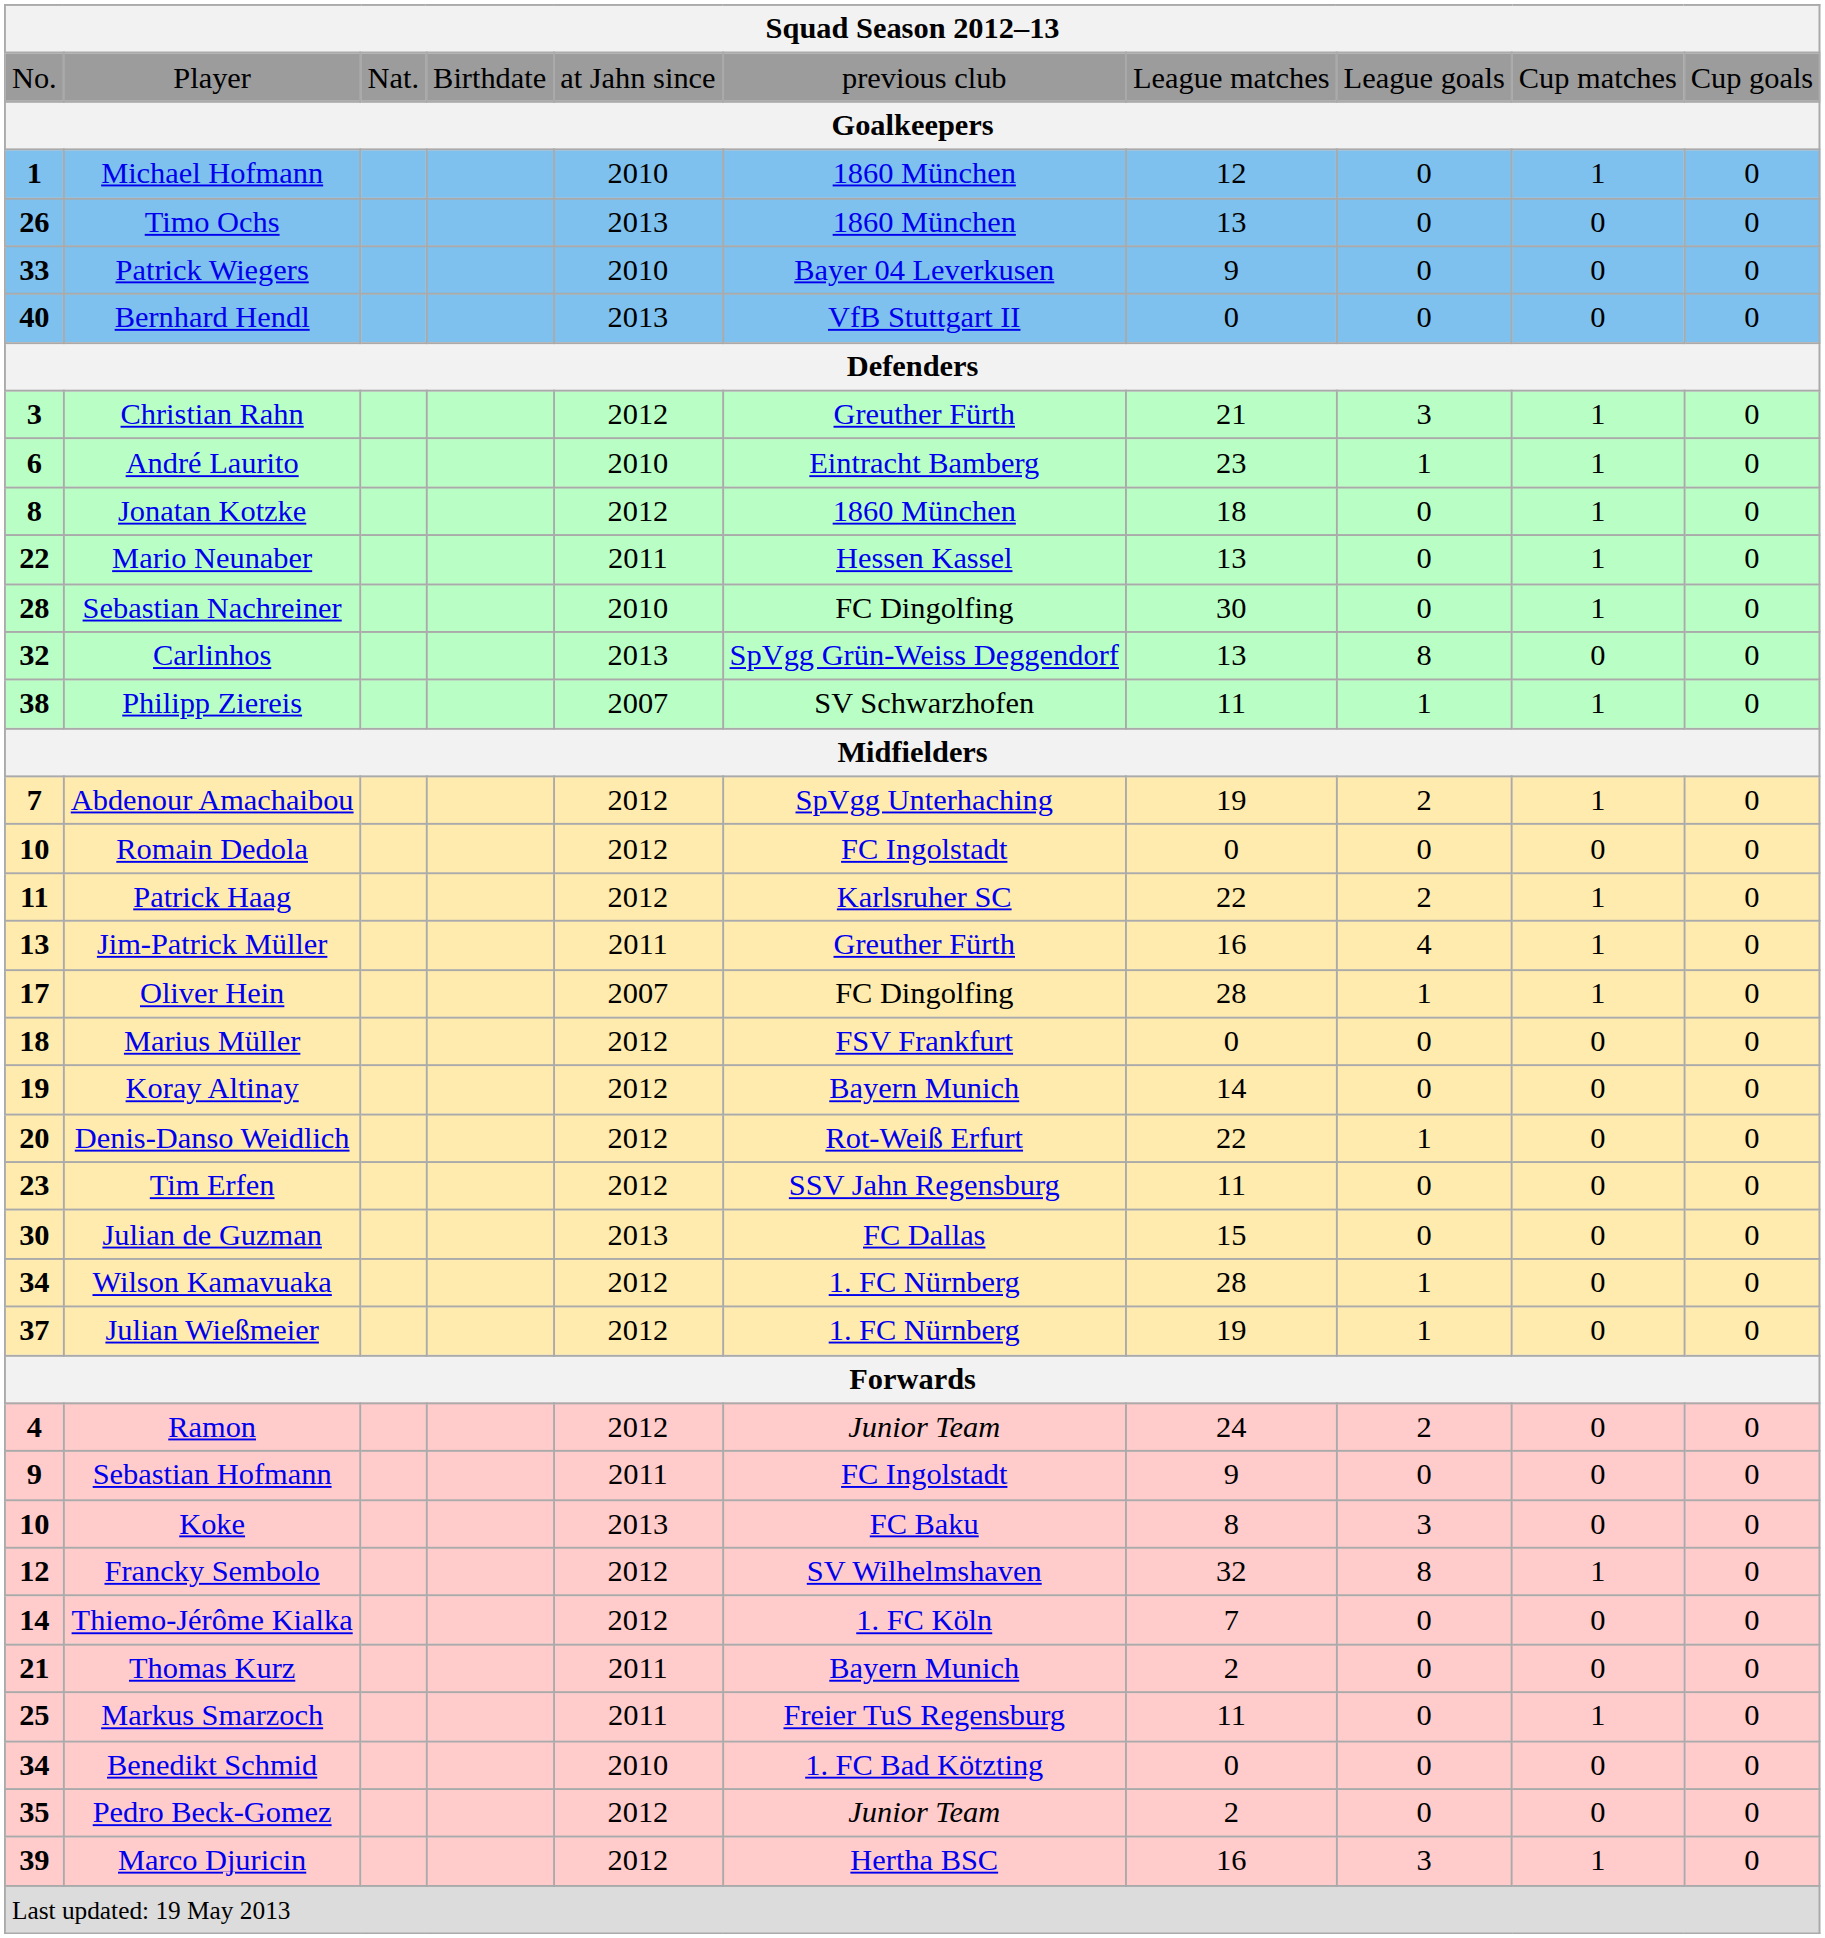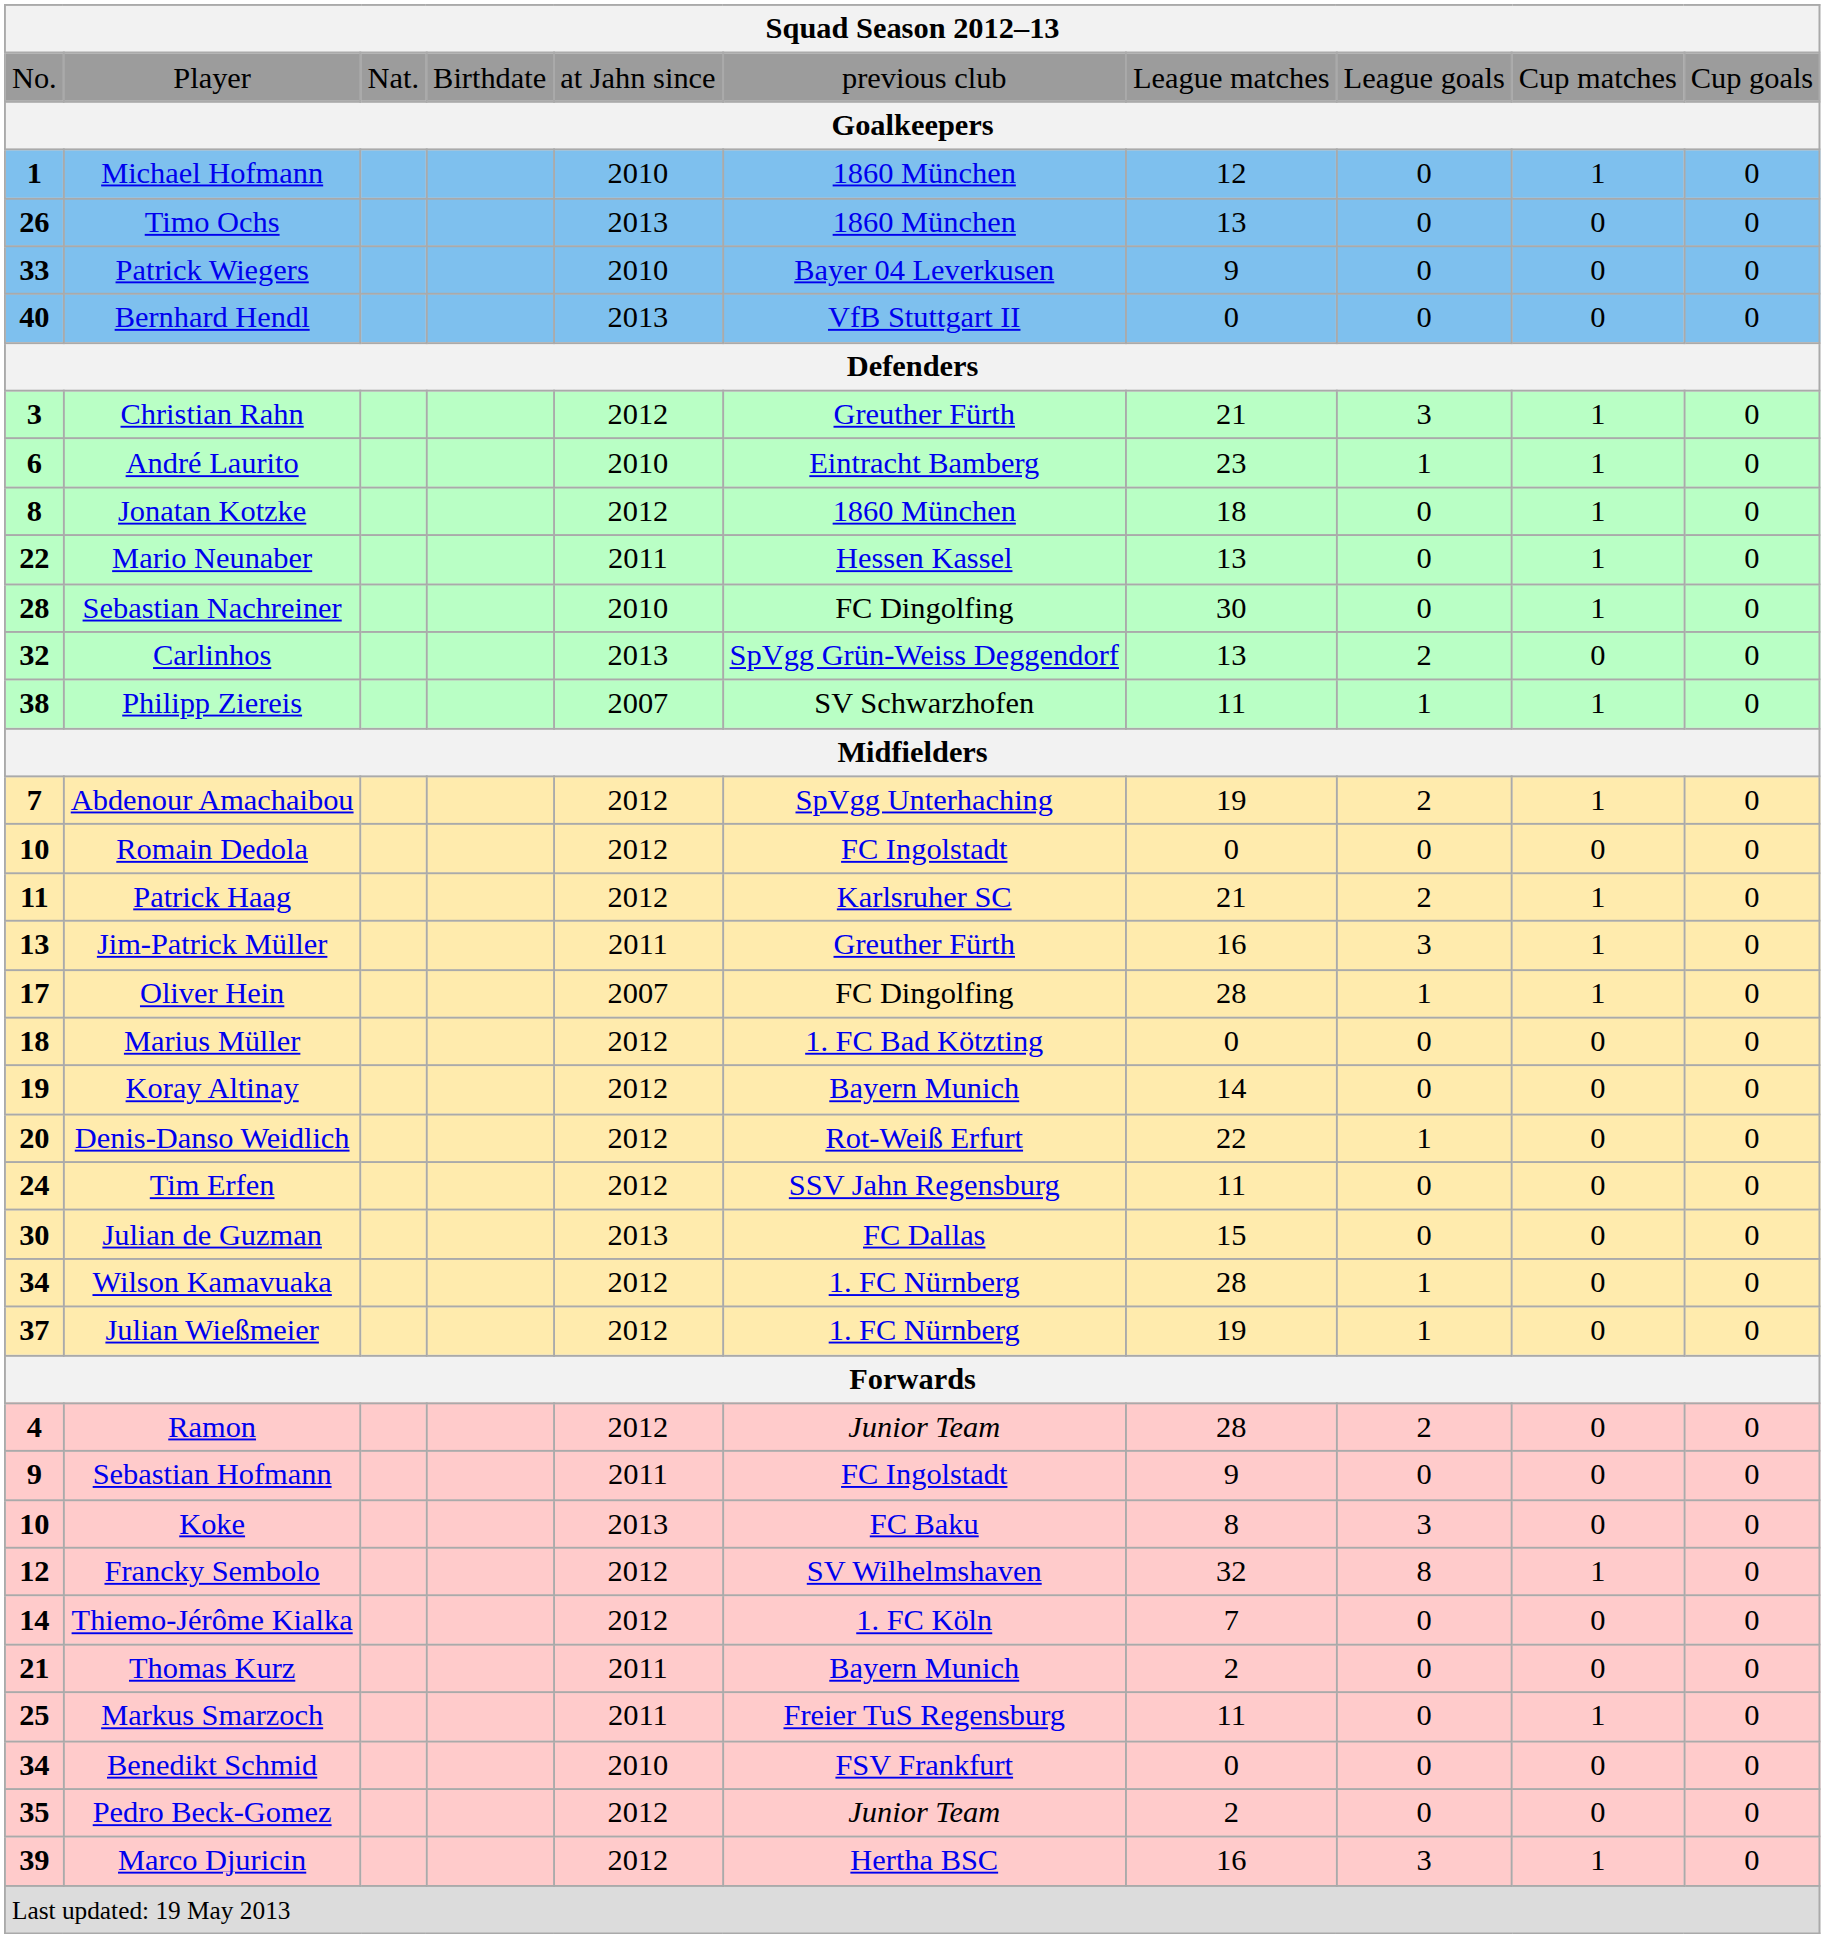 <table class="wikitable">
 <tr style="text-align:center; background:#dcdcdc;">
 <th colspan="12">Squad Season 2012–13</th>
 </tr>
 <tr style="text-align:center; background:#9c9c9c;">
 <td>No.</td>
 <td>Player</td>
 <td>Nat.</td>
 <td>Birthdate</td>
 <td>at Jahn since</td>
 <td>previous club</td>
 <td>League matches</td>
 <td>League goals</td>
 <td>Cup matches</td>
 <td>Cup goals</td>
 </tr>
 <tr style="text-align:center; background:#dcdcdc;">
 <th colspan="12">Goalkeepers</th>
 </tr>
 <tr style="text-align:center; background:#7ec0ee;">
 <td><strong>1</strong></td>
 <td><a href='#'>Michael Hofmann</a></td>
 <td></td>
 <td></td>
 <td>2010</td>
 <td><a href='#'>1860 München</a></td>
 <td>12</td>
 <td>0</td>
 <td>1</td>
 <td>0</td>
 </tr>
 <tr style="text-align:center; background:#7ec0ee;">
 <td><strong>26</strong></td>
 <td><a href='#'>Timo Ochs</a></td>
 <td></td>
 <td></td>
 <td>2013</td>
 <td><a href='#'>1860 München</a></td>
 <td>13</td>
 <td>0</td>
 <td>0</td>
 <td>0</td>
 </tr>
 <tr style="text-align:center; background:#7ec0ee;">
 <td><strong>33</strong></td>
 <td><a href='#'>Patrick Wiegers</a></td>
 <td></td>
 <td></td>
 <td>2010</td>
 <td><a href='#'>Bayer 04 Leverkusen</a></td>
 <td>9</td>
 <td>0</td>
 <td>0</td>
 <td>0</td>
 </tr>
 <tr style="text-align:center; background:#7ec0ee;">
 <td><strong>40</strong></td>
 <td><a href='#'>Bernhard Hendl</a></td>
 <td></td>
 <td></td>
 <td>2013</td>
 <td><a href='#'>VfB Stuttgart II</a></td>
 <td>0</td>
 <td>0</td>
 <td>0</td>
 <td>0</td>
 </tr>
 <tr style="text-align:center; background:#dcdcdc;">
 <th colspan="12">Defenders</th>
 </tr>
 <tr style="text-align:center; background:#b9ffc5;">
 <td><strong>3</strong></td>
 <td><a href='#'>Christian Rahn</a></td>
 <td></td>
 <td></td>
 <td>2012</td>
 <td><a href='#'>Greuther Fürth</a></td>
 <td>21</td>
 <td>3</td>
 <td>1</td>
 <td>0</td>
 </tr>
 <tr style="text-align:center; background:#b9ffc5;">
 <td><strong>6</strong></td>
 <td><a href='#'>André Laurito</a></td>
 <td></td>
 <td></td>
 <td>2010</td>
 <td><a href='#'>Eintracht Bamberg</a></td>
 <td>23</td>
 <td>1</td>
 <td>1</td>
 <td>0</td>
 </tr>
 <tr style="text-align:center; background:#b9ffc5;">
 <td><strong>8</strong></td>
 <td><a href='#'>Jonatan Kotzke</a></td>
 <td></td>
 <td></td>
 <td>2012</td>
 <td><a href='#'>1860 München</a></td>
 <td>18</td>
 <td>0</td>
 <td>1</td>
 <td>0</td>
 </tr>
 <tr style="text-align:center; background:#b9ffc5;">
 <td><strong>22</strong></td>
 <td><a href='#'>Mario Neunaber</a></td>
 <td></td>
 <td></td>
 <td>2011</td>
 <td><a href='#'>Hessen Kassel</a></td>
 <td>13</td>
 <td>0</td>
 <td>1</td>
 <td>0</td>
 </tr>
 <tr style="text-align:center; background:#b9ffc5;">
 <td><strong>28</strong></td>
 <td><a href='#'>Sebastian Nachreiner</a></td>
 <td></td>
 <td></td>
 <td>2010</td>
 <td>FC Dingolfing</td>
 <td>30</td>
 <td>0</td>
 <td>1</td>
 <td>0</td>
 </tr>
 <tr style="text-align:center; background:#b9ffc5;">
 <td><strong>32</strong></td>
 <td><a href='#'>Carlinhos</a></td>
 <td></td>
 <td></td>
 <td>2013</td>
 <td><a href='#'>SpVgg Grün-Weiss Deggendorf</a></td>
 <td>13</td>
-<td>8</td>
+<td>2</td>
 <td>0</td>
 <td>0</td>
 </tr>
 <tr style="text-align:center; background:#b9ffc5;">
 <td><strong>38</strong></td>
 <td><a href='#'>Philipp Ziereis</a></td>
 <td></td>
 <td></td>
 <td>2007</td>
 <td>SV Schwarzhofen</td>
 <td>11</td>
 <td>1</td>
 <td>1</td>
 <td>0</td>
 </tr>
 <tr style="text-align:center; background:#dcdcdc;">
 <th colspan="12">Midfielders</th>
 </tr>
 <tr style="text-align:center; background:#ffebad;">
 <td><strong>7</strong></td>
 <td><a href='#'>Abdenour Amachaibou</a></td>
 <td></td>
 <td></td>
 <td>2012</td>
 <td><a href='#'>SpVgg Unterhaching</a></td>
 <td>19</td>
 <td>2</td>
 <td>1</td>
 <td>0</td>
 </tr>
 <tr style="text-align:center; background:#ffebad;">
 <td><strong>10</strong></td>
 <td><a href='#'>Romain Dedola</a></td>
 <td></td>
 <td></td>
 <td>2012</td>
 <td><a href='#'>FC Ingolstadt</a></td>
 <td>0</td>
 <td>0</td>
 <td>0</td>
 <td>0</td>
 </tr>
 <tr style="text-align:center; background:#ffebad;">
 <td><strong>11</strong></td>
 <td><a href='#'>Patrick Haag</a></td>
 <td></td>
 <td></td>
 <td>2012</td>
 <td><a href='#'>Karlsruher SC</a></td>
-<td>22</td>
+<td>21</td>
 <td>2</td>
 <td>1</td>
 <td>0</td>
 </tr>
 <tr style="text-align:center; background:#ffebad;">
 <td><strong>13</strong></td>
 <td><a href='#'>Jim-Patrick Müller</a></td>
 <td></td>
 <td></td>
 <td>2011</td>
 <td><a href='#'>Greuther Fürth</a></td>
 <td>16</td>
-<td>4</td>
+<td>3</td>
 <td>1</td>
 <td>0</td>
 </tr>
 <tr style="text-align:center; background:#ffebad;">
 <td><strong>17</strong></td>
 <td><a href='#'>Oliver Hein</a></td>
 <td></td>
 <td></td>
 <td>2007</td>
 <td>FC Dingolfing</td>
 <td>28</td>
 <td>1</td>
 <td>1</td>
 <td>0</td>
 </tr>
 <tr style="text-align:center; background:#ffebad;">
 <td><strong>18</strong></td>
 <td><a href='#'>Marius Müller</a></td>
 <td></td>
 <td></td>
 <td>2012</td>
-<td><a href='#'>FSV Frankfurt</a></td>
+<td><a href='#'>1. FC Bad Kötzting</a></td>
 <td>0</td>
 <td>0</td>
 <td>0</td>
 <td>0</td>
 </tr>
 <tr style="text-align:center; background:#ffebad;">
 <td><strong>19</strong></td>
 <td><a href='#'>Koray Altinay</a></td>
 <td></td>
 <td></td>
 <td>2012</td>
 <td><a href='#'>Bayern Munich</a></td>
 <td>14</td>
 <td>0</td>
 <td>0</td>
 <td>0</td>
 </tr>
 <tr style="text-align:center; background:#ffebad;">
 <td><strong>20</strong></td>
 <td><a href='#'>Denis-Danso Weidlich</a></td>
 <td></td>
 <td></td>
 <td>2012</td>
 <td><a href='#'>Rot-Weiß Erfurt</a></td>
 <td>22</td>
 <td>1</td>
 <td>0</td>
 <td>0</td>
 </tr>
 <tr style="text-align:center; background:#ffebad;">
-<td><strong>23</strong></td>
+<td><strong>24</strong></td>
 <td><a href='#'>Tim Erfen</a></td>
 <td></td>
 <td></td>
 <td>2012</td>
 <td><a href='#'>SSV Jahn Regensburg</a></td>
 <td>11</td>
 <td>0</td>
 <td>0</td>
 <td>0</td>
 </tr>
 <tr style="text-align:center; background:#ffebad;">
 <td><strong>30</strong></td>
 <td><a href='#'>Julian de Guzman</a></td>
 <td></td>
 <td></td>
 <td>2013</td>
 <td><a href='#'>FC Dallas</a></td>
 <td>15</td>
 <td>0</td>
 <td>0</td>
 <td>0</td>
 </tr>
 <tr style="text-align:center; background:#ffebad;">
 <td><strong>34</strong></td>
 <td><a href='#'>Wilson Kamavuaka</a></td>
 <td></td>
 <td></td>
 <td>2012</td>
 <td><a href='#'>1. FC Nürnberg</a></td>
 <td>28</td>
 <td>1</td>
 <td>0</td>
 <td>0</td>
 </tr>
 <tr style="text-align:center; background:#ffebad;">
 <td><strong>37</strong></td>
 <td><a href='#'>Julian Wießmeier</a></td>
 <td></td>
 <td></td>
 <td>2012</td>
 <td><a href='#'>1. FC Nürnberg</a></td>
 <td>19</td>
 <td>1</td>
 <td>0</td>
 <td>0</td>
 </tr>
 <tr style="text-align:center; background:#dcdcdc;">
 <th colspan="12">Forwards</th>
 </tr>
 <tr style="text-align:center; background:#ffcbcb;">
 <td><strong>4</strong></td>
 <td><a href='#'>Ramon</a></td>
 <td></td>
 <td></td>
 <td>2012</td>
 <td><em>Junior Team</em></td>
-<td>24</td>
+<td>28</td>
 <td>2</td>
 <td>0</td>
 <td>0</td>
 </tr>
 <tr style="text-align:center; background:#ffcbcb;">
 <td><strong>9</strong></td>
 <td><a href='#'>Sebastian Hofmann</a></td>
 <td></td>
 <td></td>
 <td>2011</td>
 <td><a href='#'>FC Ingolstadt</a></td>
 <td>9</td>
 <td>0</td>
 <td>0</td>
 <td>0</td>
 </tr>
 <tr style="text-align:center; background:#ffcbcb;">
 <td><strong>10</strong></td>
 <td><a href='#'>Koke</a></td>
 <td></td>
 <td></td>
 <td>2013</td>
 <td><a href='#'>FC Baku</a></td>
 <td>8</td>
 <td>3</td>
 <td>0</td>
 <td>0</td>
 </tr>
 <tr style="text-align:center; background:#ffcbcb;">
 <td><strong>12</strong></td>
 <td><a href='#'>Francky Sembolo</a></td>
 <td></td>
 <td></td>
 <td>2012</td>
 <td><a href='#'>SV Wilhelmshaven</a></td>
 <td>32</td>
 <td>8</td>
 <td>1</td>
 <td>0</td>
 </tr>
 <tr style="text-align:center; background:#ffcbcb;">
 <td><strong>14</strong></td>
 <td><a href='#'>Thiemo-Jérôme Kialka</a></td>
 <td></td>
 <td></td>
 <td>2012</td>
 <td><a href='#'>1. FC Köln</a></td>
 <td>7</td>
 <td>0</td>
 <td>0</td>
 <td>0</td>
 </tr>
 <tr style="text-align:center; background:#ffcbcb;">
 <td><strong>21</strong></td>
 <td><a href='#'>Thomas Kurz</a></td>
 <td></td>
 <td></td>
 <td>2011</td>
 <td><a href='#'>Bayern Munich</a></td>
 <td>2</td>
 <td>0</td>
 <td>0</td>
 <td>0</td>
 </tr>
 <tr style="text-align:center; background:#ffcbcb;">
 <td><strong>25</strong></td>
 <td><a href='#'>Markus Smarzoch</a></td>
 <td></td>
 <td></td>
 <td>2011</td>
 <td><a href='#'>Freier TuS Regensburg</a></td>
 <td>11</td>
 <td>0</td>
 <td>1</td>
 <td>0</td>
 </tr>
 <tr style="text-align:center; background:#ffcbcb;">
 <td><strong>34</strong></td>
 <td><a href='#'>Benedikt Schmid</a></td>
 <td></td>
 <td></td>
 <td>2010</td>
-<td><a href='#'>1. FC Bad Kötzting</a></td>
+<td><a href='#'>FSV Frankfurt</a></td>
 <td>0</td>
 <td>0</td>
 <td>0</td>
 <td>0</td>
 </tr>
 <tr style="text-align:center; background:#ffcbcb;">
 <td><strong>35</strong></td>
 <td><a href='#'>Pedro Beck-Gomez</a></td>
 <td></td>
 <td></td>
 <td>2012</td>
 <td><em>Junior Team</em></td>
 <td>2</td>
 <td>0</td>
 <td>0</td>
 <td>0</td>
 </tr>
 <tr style="text-align:center; background:#ffcbcb;">
 <td><strong>39</strong></td>
 <td><a href='#'>Marco Djuricin</a></td>
 <td></td>
 <td></td>
 <td>2012</td>
 <td><a href='#'>Hertha BSC</a></td>
 <td>16</td>
 <td>3</td>
 <td>1</td>
 <td>0</td>
 </tr>
 <tr style="text-align:left; background:#dcdcdc;">
 <td colspan="12"><small>Last updated: 19 May 2013</small></td>
 </tr>
 </table>
